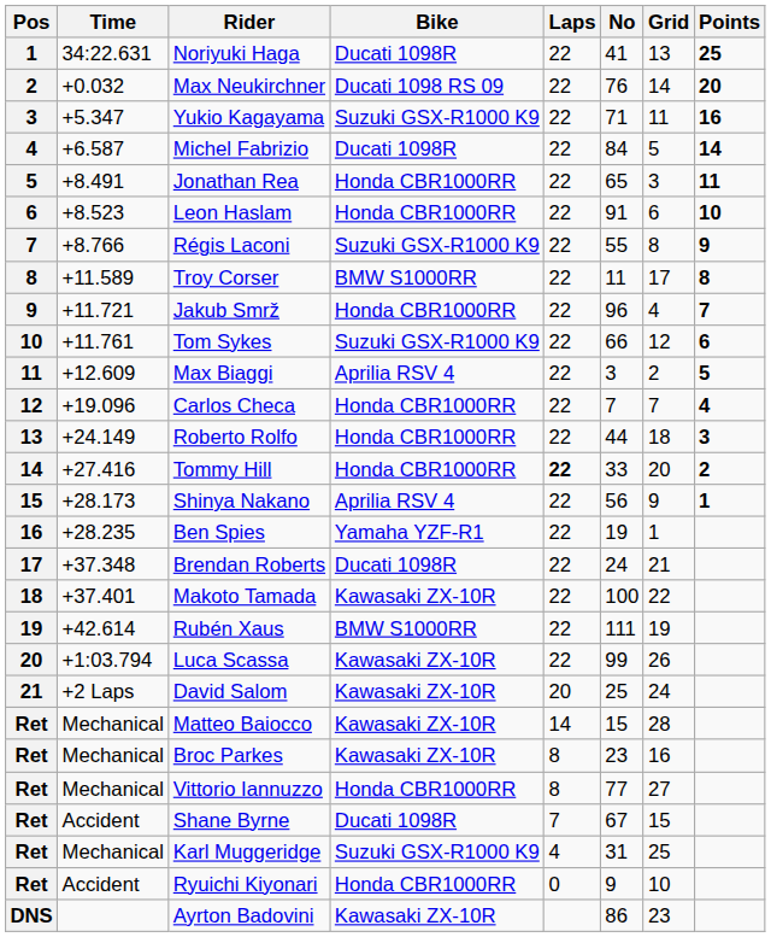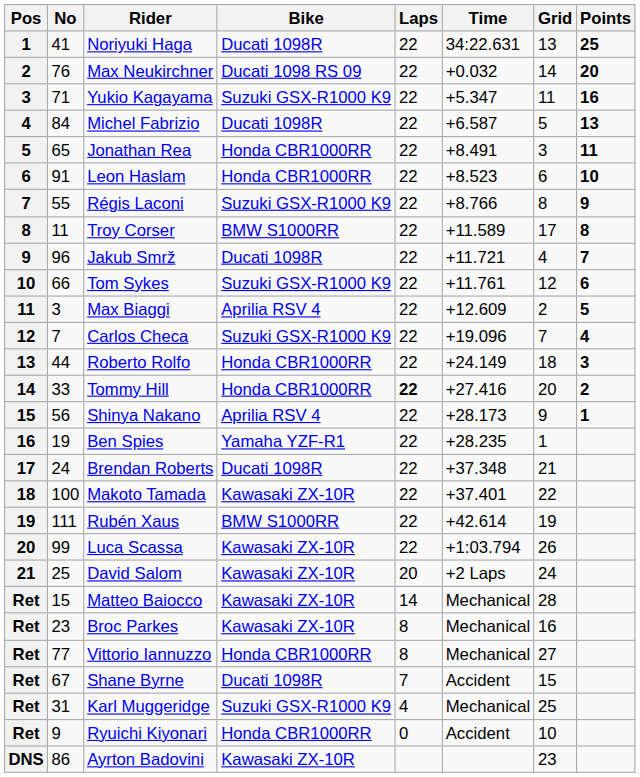 <table class="wikitable" style="font-size: 95%;">
 <tr>
 <th>Pos</th>
-<th>Time</th>
+<th>No</th>
 <th>Rider</th>
 <th>Bike</th>
 <th>Laps</th>
-<th>No</th>
+<th>Time</th>
 <th>Grid</th>
 <th>Points</th>
 </tr>
 <tr>
 <th>1</th>
-<td>34:22.631</td>
+<td>41</td>
 <td> <a href='#'>Noriyuki Haga</a></td>
 <td><a href='#'>Ducati 1098R</a></td>
 <td>22</td>
-<td>41</td>
+<td>34:22.631</td>
 <td>13</td>
 <td><strong>25</strong></td>
 </tr>
 <tr>
 <th>2</th>
-<td>+0.032</td>
+<td>76</td>
 <td> <a href='#'>Max Neukirchner</a></td>
 <td><a href='#'>Ducati 1098 RS 09</a></td>
 <td>22</td>
-<td>76</td>
+<td>+0.032</td>
 <td>14</td>
 <td><strong>20</strong></td>
 </tr>
 <tr>
 <th>3</th>
-<td>+5.347</td>
+<td>71</td>
 <td> <a href='#'>Yukio Kagayama</a></td>
 <td><a href='#'>Suzuki GSX-R1000 K9</a></td>
 <td>22</td>
-<td>71</td>
+<td>+5.347</td>
 <td>11</td>
 <td><strong>16</strong></td>
 </tr>
 <tr>
 <th>4</th>
-<td>+6.587</td>
+<td>84</td>
 <td> <a href='#'>Michel Fabrizio</a></td>
 <td><a href='#'>Ducati 1098R</a></td>
 <td>22</td>
-<td>84</td>
+<td>+6.587</td>
 <td>5</td>
-<td><strong>14</strong></td>
+<td><strong>13</strong></td>
 </tr>
 <tr>
 <th>5</th>
-<td>+8.491</td>
+<td>65</td>
 <td> <a href='#'>Jonathan Rea</a></td>
 <td><a href='#'>Honda CBR1000RR</a></td>
 <td>22</td>
-<td>65</td>
+<td>+8.491</td>
 <td>3</td>
 <td><strong>11</strong></td>
 </tr>
 <tr>
 <th>6</th>
-<td>+8.523</td>
+<td>91</td>
 <td> <a href='#'>Leon Haslam</a></td>
 <td><a href='#'>Honda CBR1000RR</a></td>
 <td>22</td>
-<td>91</td>
+<td>+8.523</td>
 <td>6</td>
 <td><strong>10</strong></td>
 </tr>
 <tr>
 <th>7</th>
-<td>+8.766</td>
+<td>55</td>
 <td> <a href='#'>Régis Laconi</a></td>
 <td><a href='#'>Suzuki GSX-R1000 K9</a></td>
 <td>22</td>
-<td>55</td>
+<td>+8.766</td>
 <td>8</td>
 <td><strong>9</strong></td>
 </tr>
 <tr>
 <th>8</th>
-<td>+11.589</td>
+<td>11</td>
 <td> <a href='#'>Troy Corser</a></td>
 <td><a href='#'>BMW S1000RR</a></td>
 <td>22</td>
-<td>11</td>
+<td>+11.589</td>
 <td>17</td>
 <td><strong>8</strong></td>
 </tr>
 <tr>
 <th>9</th>
+<td>96</td>
+<td> <a href='#'>Jakub Smrž</a></td>
+<td><a href='#'>Ducati 1098R</a></td>
+<td>22</td>
 <td>+11.721</td>
-<td> <a href='#'>Jakub Smrž</a></td>
-<td><a href='#'>Honda CBR1000RR</a></td>
-<td>22</td>
-<td>96</td>
 <td>4</td>
 <td><strong>7</strong></td>
 </tr>
 <tr>
 <th>10</th>
-<td>+11.761</td>
+<td>66</td>
 <td> <a href='#'>Tom Sykes</a></td>
 <td><a href='#'>Suzuki GSX-R1000 K9</a></td>
 <td>22</td>
-<td>66</td>
+<td>+11.761</td>
 <td>12</td>
 <td><strong>6</strong></td>
 </tr>
 <tr>
 <th>11</th>
-<td>+12.609</td>
+<td>3</td>
 <td> <a href='#'>Max Biaggi</a></td>
 <td><a href='#'>Aprilia RSV 4</a></td>
 <td>22</td>
-<td>3</td>
+<td>+12.609</td>
 <td>2</td>
 <td><strong>5</strong></td>
 </tr>
 <tr>
 <th>12</th>
+<td>7</td>
+<td> <a href='#'>Carlos Checa</a></td>
+<td><a href='#'>Suzuki GSX-R1000 K9</a></td>
+<td>22</td>
 <td>+19.096</td>
-<td> <a href='#'>Carlos Checa</a></td>
-<td><a href='#'>Honda CBR1000RR</a></td>
-<td>22</td>
-<td>7</td>
 <td>7</td>
 <td><strong>4</strong></td>
 </tr>
 <tr>
 <th>13</th>
-<td>+24.149</td>
+<td>44</td>
 <td> <a href='#'>Roberto Rolfo</a></td>
 <td><a href='#'>Honda CBR1000RR</a></td>
 <td>22</td>
-<td>44</td>
+<td>+24.149</td>
 <td>18</td>
 <td><strong>3</strong></td>
 </tr>
 <tr>
 <th>14</th>
-<td>+27.416</td>
+<td>33</td>
 <td> <a href='#'>Tommy Hill</a></td>
 <td><a href='#'>Honda CBR1000RR</a></td>
 <td><strong>22</strong></td>
-<td>33</td>
+<td>+27.416</td>
 <td>20</td>
 <td><strong>2</strong></td>
 </tr>
 <tr>
 <th>15</th>
-<td>+28.173</td>
+<td>56</td>
 <td> <a href='#'>Shinya Nakano</a></td>
 <td><a href='#'>Aprilia RSV 4</a></td>
 <td>22</td>
-<td>56</td>
+<td>+28.173</td>
 <td>9</td>
 <td><strong>1</strong></td>
 </tr>
 <tr>
 <th>16</th>
-<td>+28.235</td>
+<td>19</td>
 <td> <a href='#'>Ben Spies</a></td>
 <td><a href='#'>Yamaha YZF-R1</a></td>
 <td>22</td>
-<td>19</td>
+<td>+28.235</td>
 <td>1</td>
 <td></td>
 </tr>
 <tr>
 <th>17</th>
-<td>+37.348</td>
+<td>24</td>
 <td> <a href='#'>Brendan Roberts</a></td>
 <td><a href='#'>Ducati 1098R</a></td>
 <td>22</td>
-<td>24</td>
+<td>+37.348</td>
 <td>21</td>
 <td></td>
 </tr>
 <tr>
 <th>18</th>
-<td>+37.401</td>
+<td>100</td>
 <td> <a href='#'>Makoto Tamada</a></td>
 <td><a href='#'>Kawasaki ZX-10R</a></td>
 <td>22</td>
-<td>100</td>
+<td>+37.401</td>
 <td>22</td>
 <td></td>
 </tr>
 <tr>
 <th>19</th>
-<td>+42.614</td>
+<td>111</td>
 <td> <a href='#'>Rubén Xaus</a></td>
 <td><a href='#'>BMW S1000RR</a></td>
 <td>22</td>
-<td>111</td>
+<td>+42.614</td>
 <td>19</td>
 <td></td>
 </tr>
 <tr>
 <th>20</th>
-<td>+1:03.794</td>
+<td>99</td>
 <td> <a href='#'>Luca Scassa</a></td>
 <td><a href='#'>Kawasaki ZX-10R</a></td>
 <td>22</td>
-<td>99</td>
+<td>+1:03.794</td>
 <td>26</td>
 <td></td>
 </tr>
 <tr>
 <th>21</th>
-<td>+2 Laps</td>
+<td>25</td>
 <td> <a href='#'>David Salom</a></td>
 <td><a href='#'>Kawasaki ZX-10R</a></td>
 <td>20</td>
-<td>25</td>
+<td>+2 Laps</td>
 <td>24</td>
 <td></td>
 </tr>
 <tr>
 <th>Ret</th>
-<td>Mechanical</td>
+<td>15</td>
 <td> <a href='#'>Matteo Baiocco</a></td>
 <td><a href='#'>Kawasaki ZX-10R</a></td>
 <td>14</td>
-<td>15</td>
+<td>Mechanical</td>
 <td>28</td>
 <td></td>
 </tr>
 <tr>
 <th>Ret</th>
-<td>Mechanical</td>
+<td>23</td>
 <td> <a href='#'>Broc Parkes</a></td>
 <td><a href='#'>Kawasaki ZX-10R</a></td>
 <td>8</td>
-<td>23</td>
+<td>Mechanical</td>
 <td>16</td>
 <td></td>
 </tr>
 <tr>
 <th>Ret</th>
-<td>Mechanical</td>
+<td>77</td>
 <td> <a href='#'>Vittorio Iannuzzo</a></td>
 <td><a href='#'>Honda CBR1000RR</a></td>
 <td>8</td>
-<td>77</td>
+<td>Mechanical</td>
 <td>27</td>
 <td></td>
 </tr>
 <tr>
 <th>Ret</th>
-<td>Accident</td>
+<td>67</td>
 <td> <a href='#'>Shane Byrne</a></td>
 <td><a href='#'>Ducati 1098R</a></td>
 <td>7</td>
-<td>67</td>
+<td>Accident</td>
 <td>15</td>
 <td></td>
 </tr>
 <tr>
 <th>Ret</th>
-<td>Mechanical</td>
+<td>31</td>
 <td> <a href='#'>Karl Muggeridge</a></td>
 <td><a href='#'>Suzuki GSX-R1000 K9</a></td>
 <td>4</td>
-<td>31</td>
+<td>Mechanical</td>
 <td>25</td>
 <td></td>
 </tr>
 <tr>
 <th>Ret</th>
-<td>Accident</td>
+<td>9</td>
 <td> <a href='#'>Ryuichi Kiyonari</a></td>
 <td><a href='#'>Honda CBR1000RR</a></td>
 <td>0</td>
-<td>9</td>
+<td>Accident</td>
 <td>10</td>
 <td></td>
 </tr>
 <tr>
 <th>DNS</th>
-<td></td>
+<td>86</td>
 <td> <a href='#'>Ayrton Badovini</a></td>
 <td><a href='#'>Kawasaki ZX-10R</a></td>
 <td></td>
-<td>86</td>
+<td></td>
 <td>23</td>
 <td></td>
 </tr>
 </table>
